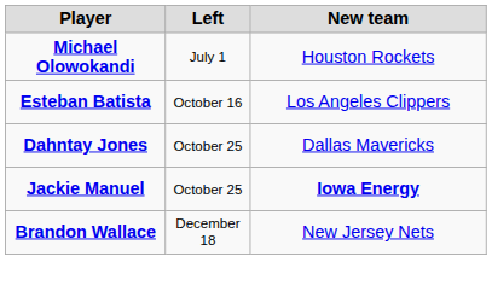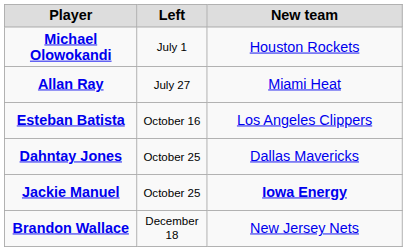 <table class="wikitable" style="text-align: center">
 <tr align="center"  bgcolor="#dddddd">
 <td style="width:140px"><strong>Player</strong></td>
 <td style="width:70px"><strong>Left</strong></td>
 <td style="width:210px"><strong>New team</strong></td>
 </tr>
 <tr style="height:40px">
 <td><strong><a href='#'>Michael Olowokandi</a></strong></td>
 <td style="font-size: 80%">July 1</td>
 <td><a href='#'>Houston Rockets</a></td>
+</tr>
+<tr style="height:40px">
+<td><strong><a href='#'>Allan Ray</a></strong></td>
+<td style="font-size: 80%">July 27</td>
+<td><a href='#'>Miami Heat</a></td>
 </tr>
 <tr style="height:40px">
 <td><strong><a href='#'>Esteban Batista</a></strong></td>
 <td style="font-size: 80%">October 16</td>
 <td><a href='#'>Los Angeles Clippers</a></td>
 </tr>
 <tr style="height:40px">
 <td><strong><a href='#'>Dahntay Jones</a></strong></td>
 <td style="font-size: 80%">October 25</td>
 <td><a href='#'>Dallas Mavericks</a></td>
 </tr>
 <tr style="height:40px">
 <td><strong><a href='#'>Jackie Manuel</a></strong></td>
 <td style="font-size: 80%">October 25</td>
 <td><strong><a href='#'>Iowa Energy</a></strong></td>
 </tr>
 <tr style="height:40px">
 <td><strong><a href='#'>Brandon Wallace</a></strong></td>
 <td style="font-size: 80%">December 18</td>
 <td><a href='#'>New Jersey Nets</a></td>
 </tr>
 </table>
